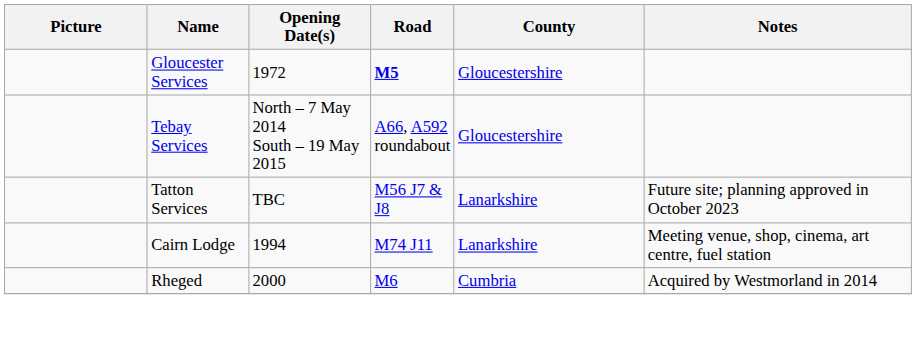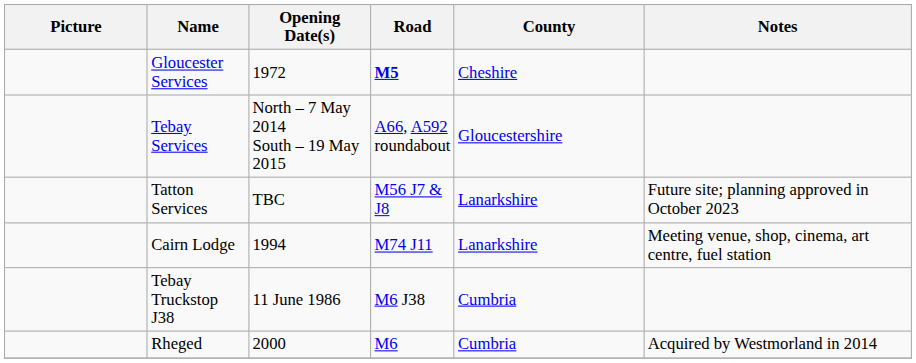 <table class="wikitable sortable collapsible" border="1">
 <tr>
 <th width="130">Picture</th>
 <th width="90">Name</th>
 <th width="110">Opening Date(s)</th>
 <th width="70">Road</th>
 <th width="175">County</th>
 <th width="250" class=unsortable>Notes</th>
 </tr>
 <tr>
 <td></td>
 <td><a href='#'>Gloucester Services</a></td>
 <td>1972</td>
 <td><strong><a href='#'>M5</a></strong></td>
-<td><a href='#'>Gloucestershire</a></td>
+<td><a href='#'>Cheshire</a></td>
 <td></td>
 </tr>
 <tr>
 <td></td>
 <td><a href='#'>Tebay Services</a></td>
 <td>North – 7 May 2014<br>South – 19 May 2015</td>
 <td><a href='#'>A66</a>, <a href='#'>A592</a> roundabout</td>
 <td><a href='#'>Gloucestershire</a></td>
 <td></td>
 </tr>
 <tr>
 <td></td>
 <td Tatton Services>Tatton Services</td>
 <td>TBC</td>
 <td><a href='#'>M56 J7 & J8</a></td>
 <td><a href='#'>Lanarkshire</a></td>
 <td>Future site; planning approved in October 2023</td>
 </tr>
 <tr>
 <td></td>
 <td Cairn Lodge Services>Cairn Lodge</td>
 <td>1994</td>
 <td><a href='#'>M74 J11</a></td>
 <td><a href='#'>Lanarkshire</a></td>
 <td>Meeting venue, shop, cinema, art centre, fuel station</td>
 </tr>
 <tr>
 <td></td>
+<td J38 Services>Tebay Truckstop J38</td>
+<td>11 June 1986</td>
+<td><a href='#'>M6</a> J38</td>
+<td><a href='#'>Cumbria</a></td>
+<td></td>
+</tr>
+<tr>
+<td></td>
 <td>Rheged</td>
 <td>2000</td>
 <td><a href='#'>M6</a></td>
 <td><a href='#'>Cumbria</a></td>
 <td>Acquired by Westmorland in 2014</td>
 </tr>
 <tr>
 </tr>
 </table>
